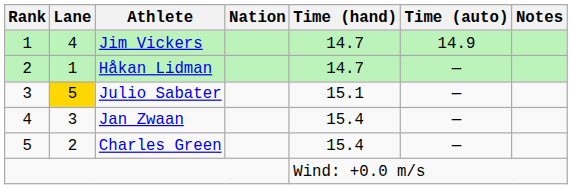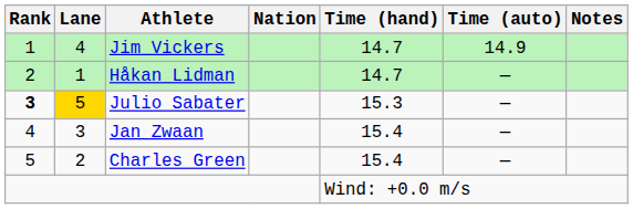 <table class="wikitable sortable" style="text-align:center">
 <tr>
 <th>Rank</th>
 <th>Lane</th>
 <th>Athlete</th>
 <th>Nation</th>
 <th>Time (hand)</th>
 <th>Time (auto)</th>
 <th>Notes</th>
 </tr>
 <tr bgcolor="bbf3bb">
 <td>1</td>
 <td>4</td>
 <td align=left><a href='#'>Jim Vickers</a></td>
 <td align=left></td>
 <td>14.7</td>
 <td>14.9</td>
 <td></td>
 </tr>
 <tr bgcolor="bbf3bb">
 <td>2</td>
 <td>1</td>
 <td align=left><a href='#'>Håkan Lidman</a></td>
 <td align=left></td>
 <td>14.7</td>
 <td>—</td>
 <td></td>
 </tr>
 <tr>
-<td>3</td>
+<td><strong>3</strong></td>
 <td style="background: gold;">5</td>
 <td align=left><a href='#'>Julio Sabater</a></td>
 <td align=left></td>
-<td>15.1</td>
+<td>15.3</td>
 <td>—</td>
 <td></td>
 </tr>
 <tr>
 <td>4</td>
 <td>3</td>
 <td align=left><a href='#'>Jan Zwaan</a></td>
 <td align=left></td>
 <td>15.4</td>
 <td>—</td>
 <td></td>
 </tr>
 <tr>
 <td>5</td>
 <td>2</td>
 <td align=left><a href='#'>Charles Green</a></td>
 <td align=left></td>
 <td>15.4</td>
 <td>—</td>
 <td></td>
 </tr>
 <tr class="sortbottom">
 <td colspan=4></td>
 <td colspan="3" style="text-align:left;">Wind: +0.0 m/s</td>
 </tr>
 </table>
